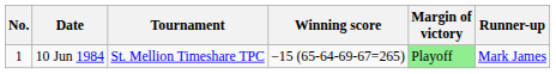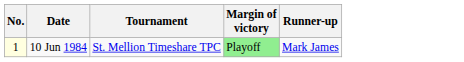 <table class="wikitable" style="font-size:95%;">
 <tr>
 <th>No.</th>
 <th>Date</th>
 <th>Tournament</th>
-<th>Winning score</th>
 <th>Margin of<br>victory</th>
 <th>Runner-up</th>
 </tr>
 <tr>
-<td align=center>1</td>
+<td align=center style="background: lightyellow;">1</td>
 <td>10 Jun <a href='#'>1984</a></td>
 <td><a href='#'>St. Mellion Timeshare TPC</a></td>
-<td>−15 (65-64-69-67=265)</td>
 <td style="background: lightgreen;">Playoff</td>
 <td> <a href='#'>Mark James</a></td>
 </tr>
 </table>
